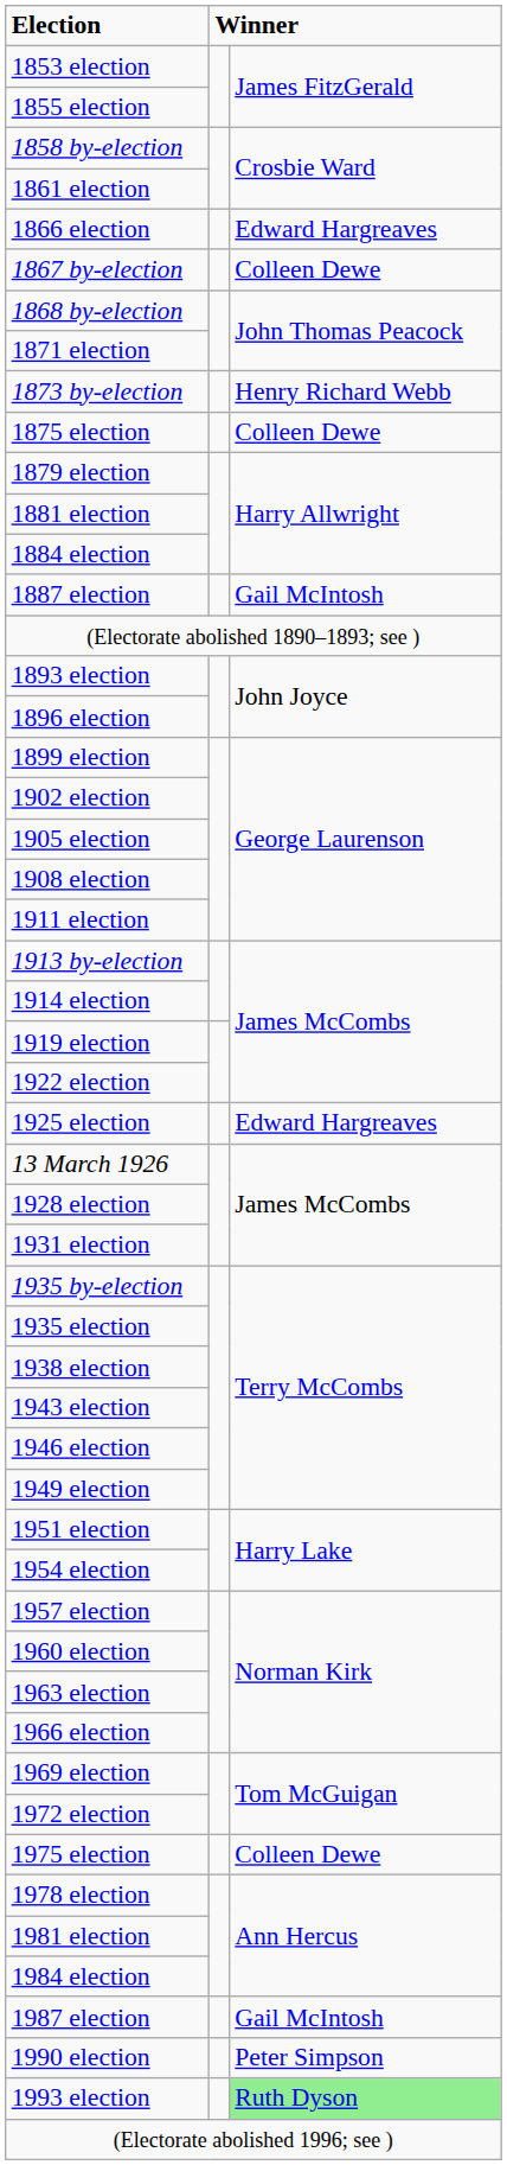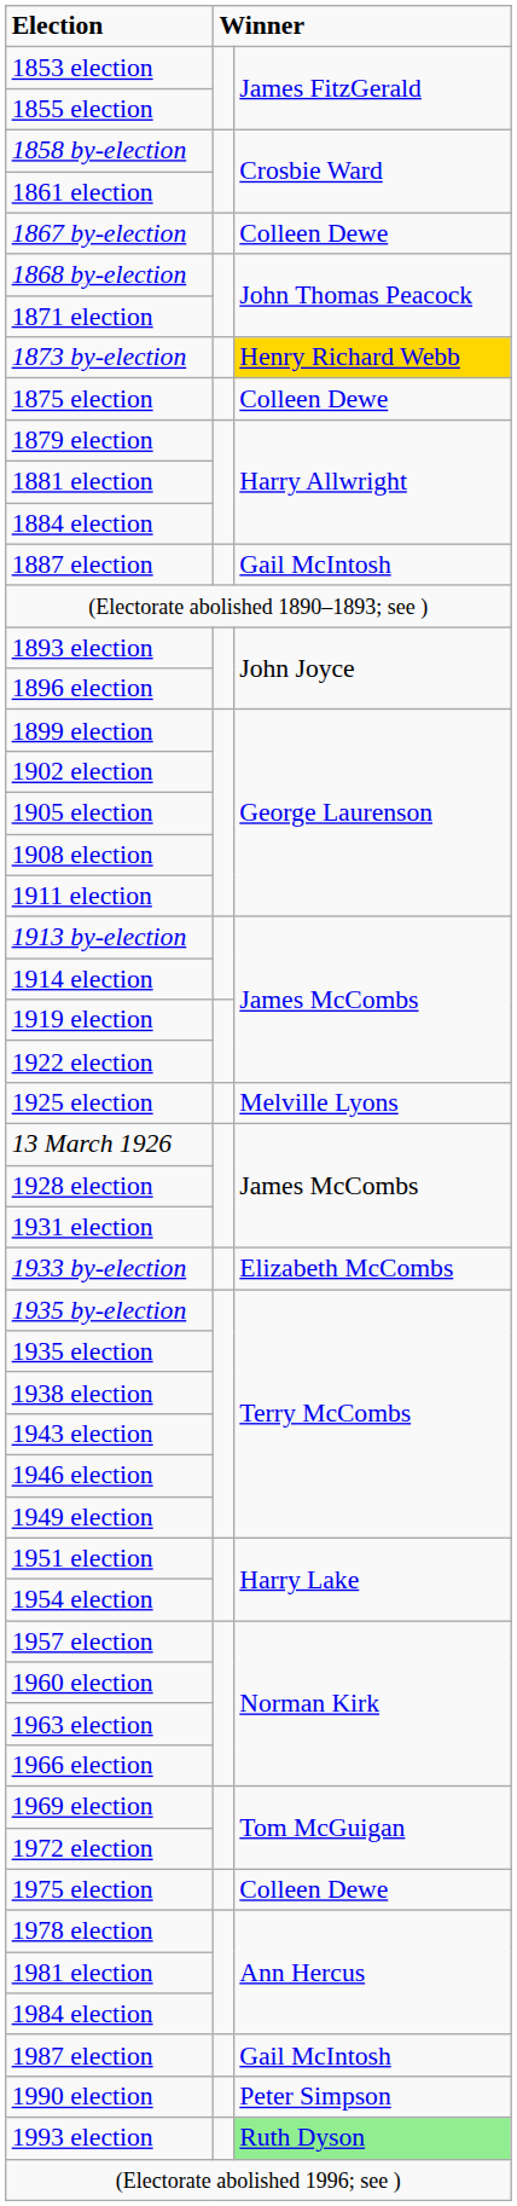 <table class="wikitable">
 <tr>
 <td width=120><strong>Election</strong></td>
 <td width=175 colspan=2><strong>Winner</strong></td>
 </tr>
 <tr>
 <td><a href='#'>1853 election</a></td>
 <td rowspan=2 width=5 bgcolor=></td>
 <td rowspan=2><a href='#'>James FitzGerald</a></td>
 </tr>
 <tr>
 <td><a href='#'>1855 election</a></td>
 </tr>
 <tr>
 <td><span><em><a href='#'>1858 by-election</a></em></span></td>
 <td rowspan=2 bgcolor=></td>
 <td rowspan=2><a href='#'>Crosbie Ward</a></td>
 </tr>
 <tr>
 <td><a href='#'>1861 election</a></td>
 </tr>
 <tr>
-<td><a href='#'>1866 election</a></td>
-<td rowspan=1 bgcolor=></td>
-<td><a href='#'>Edward Hargreaves</a></td>
-</tr>
-<tr>
 <td><span><em><a href='#'>1867 by-election</a></em></span></td>
 <td rowspan=1 bgcolor=></td>
 <td rowspan=1><a href='#'>Colleen Dewe</a></td>
 </tr>
 <tr>
 <td><span><em><a href='#'>1868 by-election</a></em></span></td>
 <td rowspan=2 bgcolor=></td>
 <td rowspan=2><a href='#'>John Thomas Peacock</a></td>
 </tr>
 <tr>
 <td><a href='#'>1871 election</a></td>
 </tr>
 <tr>
 <td><span><em><a href='#'>1873 by-election</a></em></span></td>
 <td rowspan=1 bgcolor=></td>
-<td><a href='#'>Henry Richard Webb</a></td>
+<td style="background: gold;"><a href='#'>Henry Richard Webb</a></td>
 </tr>
 <tr>
 <td><a href='#'>1875 election</a></td>
 <td rowspan=1 bgcolor=></td>
 <td rowspan=1><a href='#'>Colleen Dewe</a></td>
 </tr>
 <tr>
 <td><a href='#'>1879 election</a></td>
 <td rowspan=3 bgcolor=></td>
 <td rowspan=3><a href='#'>Harry Allwright</a></td>
 </tr>
 <tr>
 <td><a href='#'>1881 election</a></td>
 </tr>
 <tr>
 <td><a href='#'>1884 election</a></td>
 </tr>
 <tr>
 <td><a href='#'>1887 election</a></td>
 <td rowspan=1 bgcolor=></td>
 <td rowspan=1><a href='#'>Gail McIntosh</a></td>
 </tr>
 <tr>
 <td colspan=3 align=center><small>(Electorate abolished 1890–1893; see )</small></td>
 </tr>
 <tr>
 <td><a href='#'>1893 election</a></td>
 <td rowspan=2 width=5 bgcolor=></td>
 <td rowspan=2>John Joyce</td>
 </tr>
 <tr>
 <td><a href='#'>1896 election</a></td>
 </tr>
 <tr>
 <td><a href='#'>1899 election</a></td>
 <td rowspan=5 bgcolor=></td>
 <td rowspan=5><a href='#'>George Laurenson</a></td>
 </tr>
 <tr>
 <td><a href='#'>1902 election</a></td>
 </tr>
 <tr>
 <td><a href='#'>1905 election</a></td>
 </tr>
 <tr>
 <td><a href='#'>1908 election</a></td>
 </tr>
 <tr>
 <td><a href='#'>1911 election</a></td>
 </tr>
 <tr>
 <td><span><em><a href='#'>1913 by-election</a></em></span></td>
 <td rowspan=2 bgcolor=></td>
 <td rowspan=4><a href='#'>James McCombs</a></td>
 </tr>
 <tr>
 <td><a href='#'>1914 election</a></td>
 </tr>
 <tr>
 <td><a href='#'>1919 election</a></td>
 <td rowspan=2 bgcolor=></td>
 </tr>
 <tr>
 <td><a href='#'>1922 election</a></td>
 </tr>
 <tr>
 <td><a href='#'>1925 election</a></td>
 <td rowspan=1 bgcolor=></td>
-<td><a href='#'>Edward Hargreaves</a></td>
+<td rowspan=1><a href='#'>Melville Lyons</a></td>
 </tr>
 <tr>
 <td><span><em>13 March 1926</em></span></td>
 <td rowspan=3 bgcolor=></td>
 <td rowspan=3>James McCombs</td>
 </tr>
 <tr>
 <td><a href='#'>1928 election</a></td>
 </tr>
 <tr>
 <td><a href='#'>1931 election</a></td>
+</tr>
+<tr>
+<td><span><em><a href='#'>1933 by-election</a></em></span></td>
+<td rowspan=1 bgcolor=></td>
+<td rowspan=1><a href='#'>Elizabeth McCombs</a></td>
 </tr>
 <tr>
 <td><span><em><a href='#'>1935 by-election</a></em></span></td>
 <td rowspan=6 bgcolor=></td>
 <td rowspan=6><a href='#'>Terry McCombs</a></td>
 </tr>
 <tr>
 <td><a href='#'>1935 election</a></td>
 </tr>
 <tr>
 <td><a href='#'>1938 election</a></td>
 </tr>
 <tr>
 <td><a href='#'>1943 election</a></td>
 </tr>
 <tr>
 <td><a href='#'>1946 election</a></td>
 </tr>
 <tr>
 <td><a href='#'>1949 election</a></td>
 </tr>
 <tr>
 <td><a href='#'>1951 election</a></td>
 <td rowspan=2 bgcolor=></td>
 <td rowspan=2><a href='#'>Harry Lake</a></td>
 </tr>
 <tr>
 <td><a href='#'>1954 election</a></td>
 </tr>
 <tr>
 <td><a href='#'>1957 election</a></td>
 <td rowspan=4 bgcolor=></td>
 <td rowspan=4><a href='#'>Norman Kirk</a></td>
 </tr>
 <tr>
 <td><a href='#'>1960 election</a></td>
 </tr>
 <tr>
 <td><a href='#'>1963 election</a></td>
 </tr>
 <tr>
 <td><a href='#'>1966 election</a></td>
 </tr>
 <tr>
 <td><a href='#'>1969 election</a></td>
 <td rowspan=2 bgcolor=></td>
 <td rowspan=2><a href='#'>Tom McGuigan</a></td>
 </tr>
 <tr>
 <td><a href='#'>1972 election</a></td>
 </tr>
 <tr>
 <td><a href='#'>1975 election</a></td>
 <td rowspan=1 bgcolor=></td>
 <td rowspan=1><a href='#'>Colleen Dewe</a></td>
 </tr>
 <tr>
 <td><a href='#'>1978 election</a></td>
 <td rowspan=3 bgcolor=></td>
 <td rowspan=3><a href='#'>Ann Hercus</a></td>
 </tr>
 <tr>
 <td><a href='#'>1981 election</a></td>
 </tr>
 <tr>
 <td><a href='#'>1984 election</a></td>
 </tr>
 <tr>
 <td><a href='#'>1987 election</a></td>
 <td rowspan=1 bgcolor=></td>
 <td rowspan=1><a href='#'>Gail McIntosh</a></td>
 </tr>
 <tr>
 <td><a href='#'>1990 election</a></td>
 <td rowspan=1 bgcolor=></td>
 <td rowspan=1><a href='#'>Peter Simpson</a></td>
 </tr>
 <tr>
 <td><a href='#'>1993 election</a></td>
 <td rowspan=1 bgcolor=></td>
 <td rowspan=1 style="background: lightgreen;"><a href='#'>Ruth Dyson</a></td>
 </tr>
 <tr>
 <td colspan=3 align=center><small>(Electorate abolished 1996; see )</small></td>
 </tr>
 </table>
